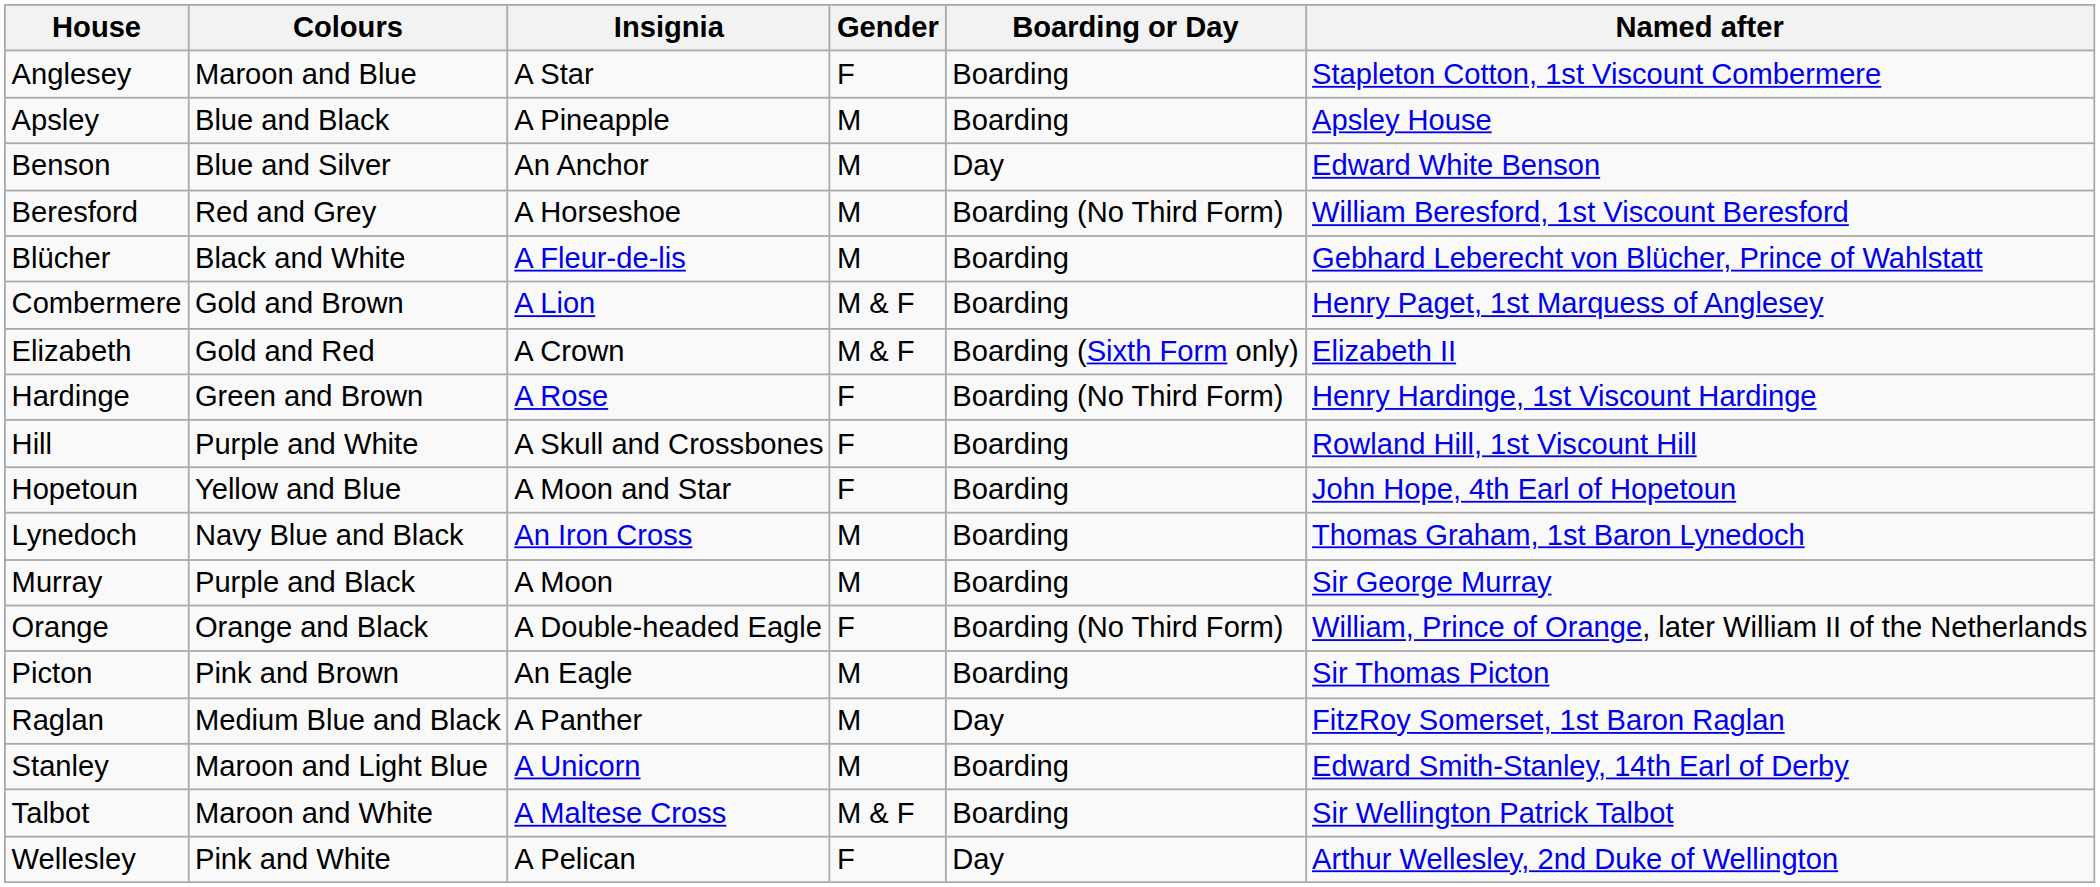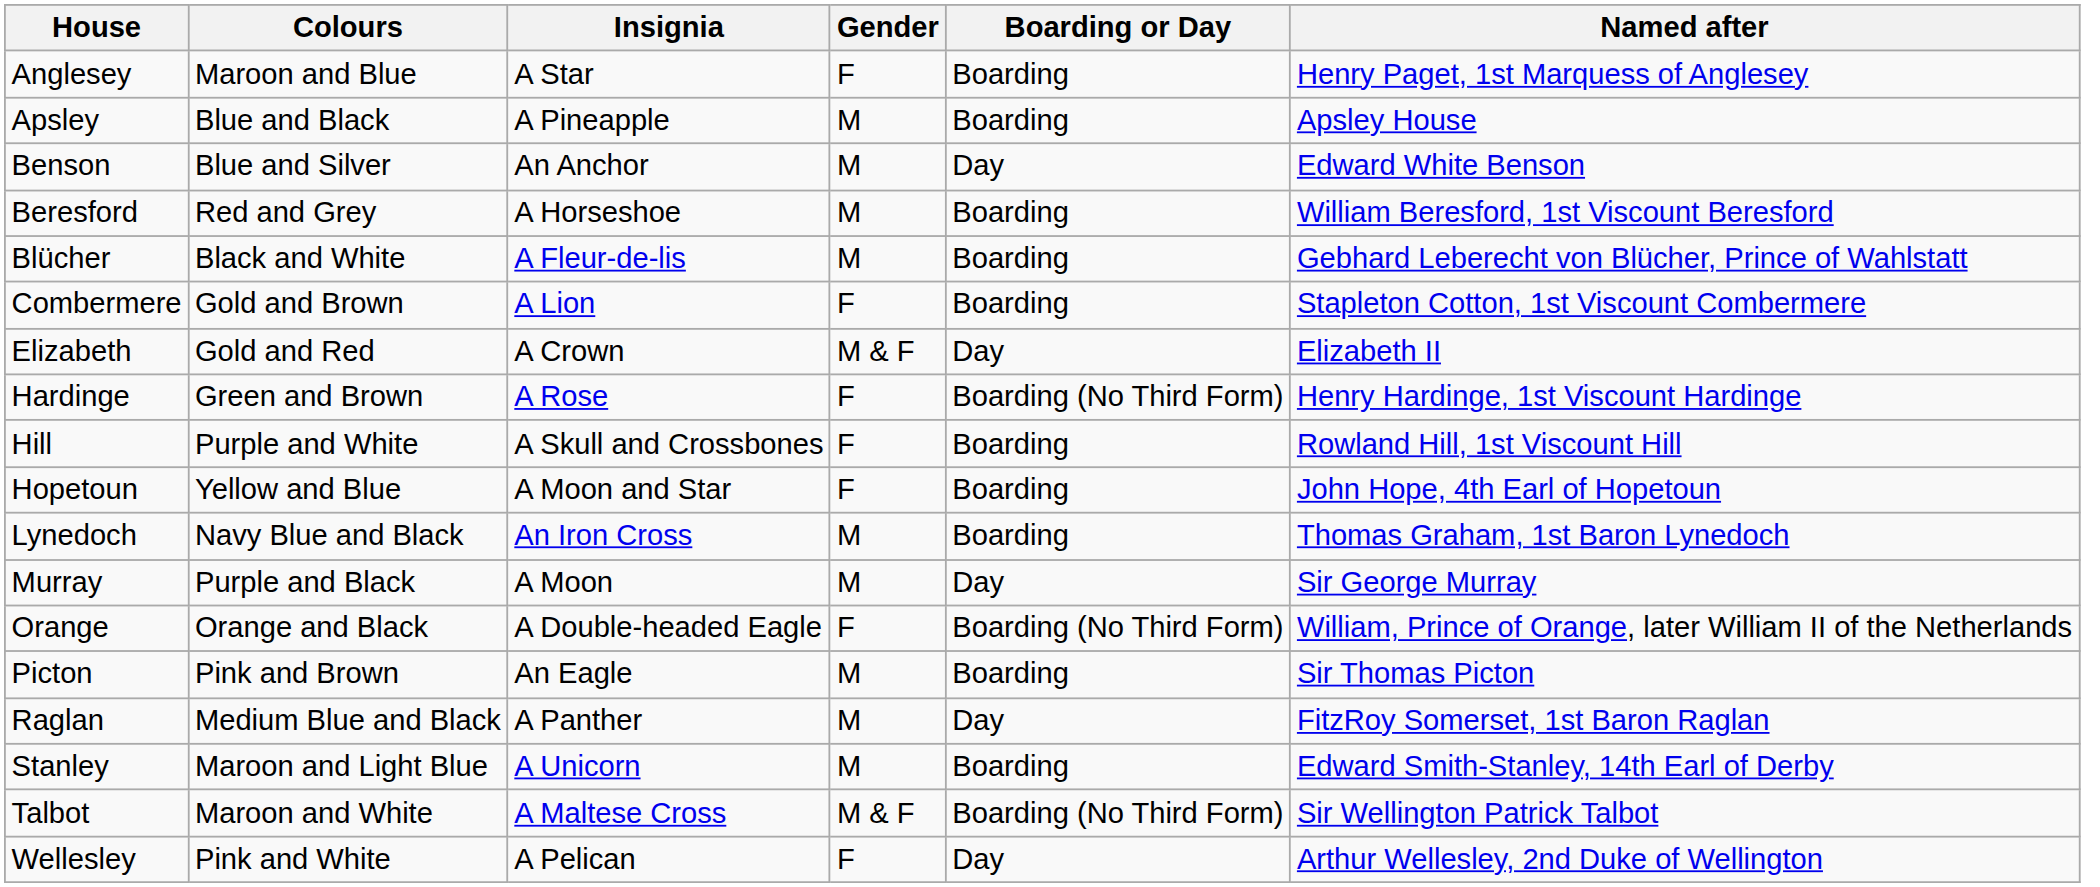 <table class="wikitable">
 <tr>
 <th>House</th>
 <th>Colours</th>
 <th>Insignia</th>
 <th>Gender</th>
 <th>Boarding or Day</th>
 <th>Named after</th>
 </tr>
 <tr>
 <td>Anglesey</td>
 <td>Maroon and Blue</td>
 <td>A Star</td>
 <td>F</td>
 <td>Boarding</td>
-<td><a href='#'>Stapleton Cotton, 1st Viscount Combermere</a></td>
+<td><a href='#'>Henry Paget, 1st Marquess of Anglesey</a></td>
 </tr>
 <tr>
 <td>Apsley</td>
 <td>Blue and Black</td>
 <td>A Pineapple</td>
 <td>M</td>
 <td>Boarding</td>
 <td><a href='#'>Apsley House</a></td>
 </tr>
 <tr>
 <td>Benson</td>
 <td>Blue and Silver</td>
 <td>An Anchor</td>
 <td>M</td>
 <td>Day</td>
 <td><a href='#'>Edward White Benson</a></td>
 </tr>
 <tr>
 <td>Beresford</td>
 <td>Red and Grey</td>
 <td>A Horseshoe</td>
 <td>M</td>
-<td>Boarding (No Third Form)</td>
+<td>Boarding</td>
 <td><a href='#'>William Beresford, 1st Viscount Beresford</a></td>
 </tr>
 <tr>
 <td>Blücher</td>
 <td>Black and White</td>
 <td><a href='#'>A Fleur-de-lis</a></td>
 <td>M</td>
 <td>Boarding</td>
 <td><a href='#'>Gebhard Leberecht von Blücher, Prince of Wahlstatt</a></td>
 </tr>
 <tr>
 <td>Combermere</td>
 <td>Gold and Brown</td>
 <td><a href='#'>A Lion</a></td>
-<td>M & F</td>
+<td>F</td>
 <td>Boarding</td>
-<td><a href='#'>Henry Paget, 1st Marquess of Anglesey</a></td>
+<td><a href='#'>Stapleton Cotton, 1st Viscount Combermere</a></td>
 </tr>
 <tr>
 <td>Elizabeth</td>
 <td>Gold and Red</td>
 <td>A Crown</td>
 <td>M & F</td>
-<td>Boarding (<a href='#'>Sixth Form</a> only)</td>
+<td>Day</td>
 <td><a href='#'>Elizabeth II</a></td>
 </tr>
 <tr>
 <td>Hardinge</td>
 <td>Green and Brown</td>
 <td><a href='#'>A Rose</a></td>
 <td>F</td>
 <td>Boarding (No Third Form)</td>
 <td><a href='#'>Henry Hardinge, 1st Viscount Hardinge</a></td>
 </tr>
 <tr>
 <td>Hill</td>
 <td>Purple and White</td>
 <td>A Skull and Crossbones</td>
 <td>F</td>
 <td>Boarding</td>
 <td><a href='#'>Rowland Hill, 1st Viscount Hill</a></td>
 </tr>
 <tr>
 <td>Hopetoun</td>
 <td>Yellow and Blue</td>
 <td>A Moon and Star</td>
 <td>F</td>
 <td>Boarding</td>
 <td><a href='#'>John Hope, 4th Earl of Hopetoun</a></td>
 </tr>
 <tr>
 <td>Lynedoch</td>
 <td>Navy Blue and Black</td>
 <td><a href='#'>An Iron Cross</a></td>
 <td>M</td>
 <td>Boarding</td>
 <td><a href='#'>Thomas Graham, 1st Baron Lynedoch</a></td>
 </tr>
 <tr>
 <td>Murray</td>
 <td>Purple and Black</td>
 <td>A Moon</td>
 <td>M</td>
-<td>Boarding</td>
+<td>Day</td>
 <td><a href='#'>Sir George Murray</a></td>
 </tr>
 <tr>
 <td>Orange</td>
 <td>Orange and Black</td>
 <td>A Double-headed Eagle</td>
 <td>F</td>
 <td>Boarding (No Third Form)</td>
 <td><a href='#'>William, Prince of Orange</a>, later William II of the Netherlands</td>
 </tr>
 <tr>
 <td>Picton</td>
 <td>Pink and Brown</td>
 <td>An Eagle</td>
 <td>M</td>
 <td>Boarding</td>
 <td><a href='#'>Sir Thomas Picton</a></td>
 </tr>
 <tr>
 <td>Raglan</td>
 <td>Medium Blue and Black</td>
 <td>A Panther</td>
 <td>M</td>
 <td>Day</td>
 <td><a href='#'>FitzRoy Somerset, 1st Baron Raglan</a></td>
 </tr>
 <tr>
 <td>Stanley</td>
 <td>Maroon and Light Blue</td>
 <td><a href='#'>A Unicorn</a></td>
 <td>M</td>
 <td>Boarding</td>
 <td><a href='#'>Edward Smith-Stanley, 14th Earl of Derby</a></td>
 </tr>
 <tr>
 <td>Talbot</td>
 <td>Maroon and White</td>
 <td><a href='#'>A Maltese Cross</a></td>
 <td>M & F</td>
-<td>Boarding</td>
+<td>Boarding (No Third Form)</td>
 <td><a href='#'>Sir Wellington Patrick Talbot</a></td>
 </tr>
 <tr>
 <td>Wellesley</td>
 <td>Pink and White</td>
 <td>A Pelican</td>
 <td>F</td>
 <td>Day</td>
 <td><a href='#'>Arthur Wellesley, 2nd Duke of Wellington</a></td>
 </tr>
 </table>
